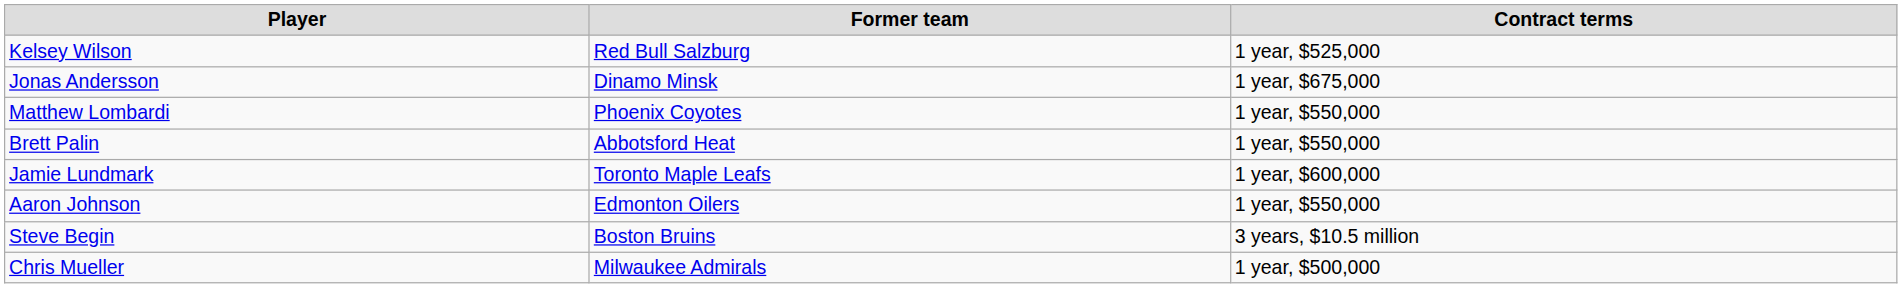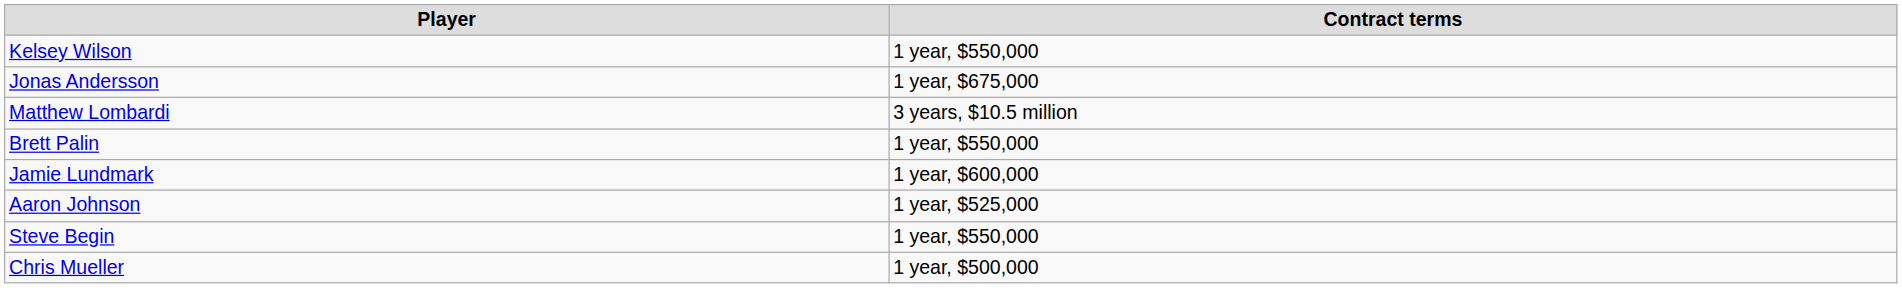 <table class="wikitable" width=98%>
 <tr align="center"  bgcolor="#dddddd">
 <td><strong>Player</strong></td>
-<td><strong>Former team</strong></td>
 <td><strong>Contract terms</strong></td>
 </tr>
 <tr>
 <td><a href='#'>Kelsey Wilson</a></td>
-<td><a href='#'>Red Bull Salzburg</a></td>
-<td>1 year, $525,000</td>
+<td>1 year, $550,000</td>
 </tr>
 <tr>
 <td><a href='#'>Jonas Andersson</a></td>
-<td><a href='#'>Dinamo Minsk</a></td>
 <td>1 year, $675,000</td>
 </tr>
 <tr>
 <td><a href='#'>Matthew Lombardi</a></td>
-<td><a href='#'>Phoenix Coyotes</a></td>
-<td>1 year, $550,000</td>
+<td>3 years, $10.5 million</td>
 </tr>
 <tr>
 <td><a href='#'>Brett Palin</a></td>
-<td><a href='#'>Abbotsford Heat</a></td>
 <td>1 year, $550,000</td>
 </tr>
 <tr>
 <td><a href='#'>Jamie Lundmark</a></td>
-<td><a href='#'>Toronto Maple Leafs</a></td>
 <td>1 year, $600,000</td>
 </tr>
 <tr>
 <td><a href='#'>Aaron Johnson</a></td>
-<td><a href='#'>Edmonton Oilers</a></td>
+<td>1 year, $525,000</td>
+</tr>
+<tr>
+<td><a href='#'>Steve Begin</a></td>
 <td>1 year, $550,000</td>
 </tr>
 <tr>
-<td><a href='#'>Steve Begin</a></td>
-<td><a href='#'>Boston Bruins</a></td>
-<td>3 years, $10.5 million</td>
-</tr>
-<tr>
 <td><a href='#'>Chris Mueller</a></td>
-<td><a href='#'>Milwaukee Admirals</a></td>
 <td>1 year, $500,000</td>
 </tr>
 </table>
